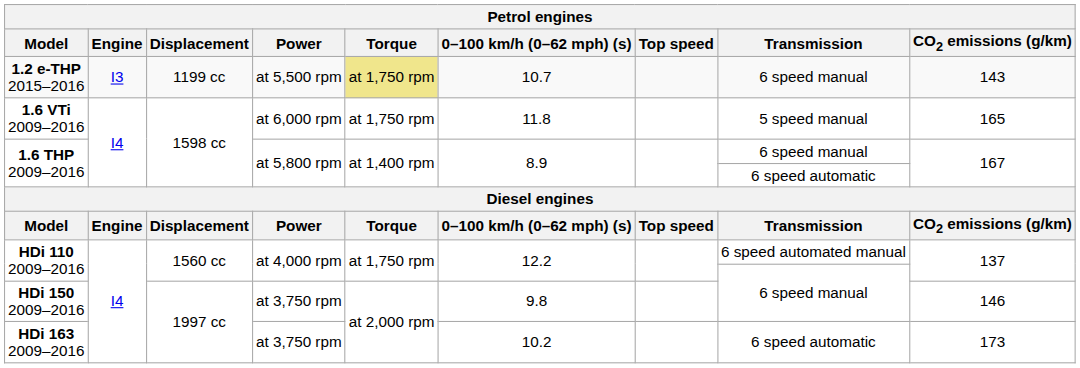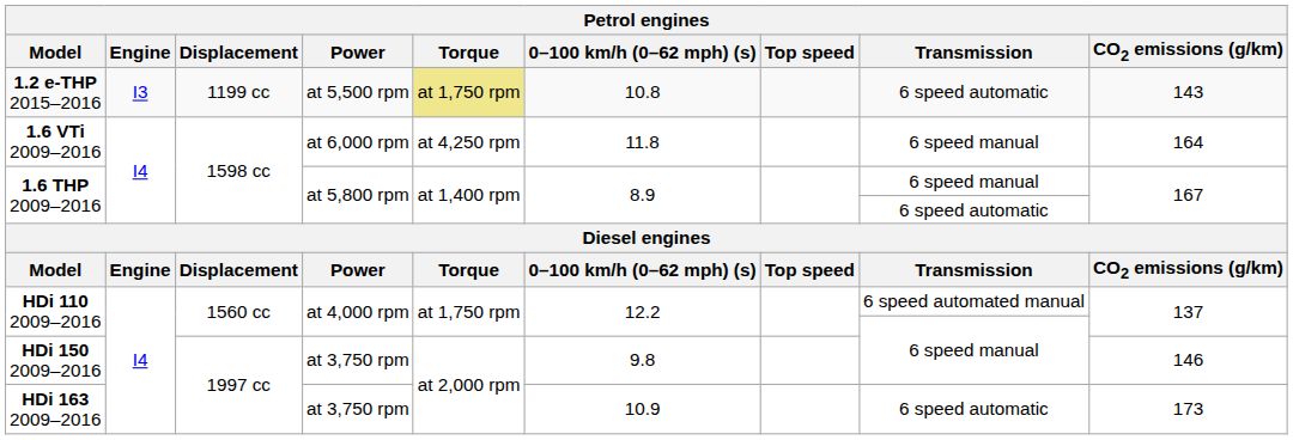 <table class="wikitable" style="text-align:center; font-size:90%;">
 <tr>
 <th colspan="9">Petrol engines</th>
 </tr>
 <tr style="background:#dcdcdc; text-align:center; vertical-align:middle;">
 <th>Model</th>
 <th>Engine</th>
 <th>Displacement</th>
 <th>Power</th>
 <th>Torque</th>
 <th>0–100 km/h (0–62 mph) (s)</th>
 <th>Top speed</th>
 <th>Transmission</th>
 <th>CO<sub>2</sub> emissions (g/km)</th>
 </tr>
 <tr>
 <td><strong>1.2 e-THP</strong><br>2015–2016</td>
 <td><a href='#'>I3</a></td>
 <td>1199 cc</td>
 <td> at 5,500 rpm</td>
 <td style="background: khaki;"> at 1,750 rpm</td>
-<td>10.7</td>
+<td>10.8</td>
 <td></td>
-<td>6 speed manual</td>
+<td>6 speed automatic</td>
 <td>143</td>
 </tr>
 <tr style="background:#fff;">
 <td><strong>1.6 VTi</strong><br>2009–2016</td>
 <td rowspan="3"><a href='#'>I4</a></td>
 <td rowspan="3">1598 cc</td>
 <td> at 6,000 rpm</td>
-<td> at 1,750 rpm</td>
+<td> at 4,250 rpm</td>
 <td>11.8</td>
 <td></td>
-<td>5 speed manual</td>
-<td>165</td>
+<td>6 speed manual</td>
+<td>164</td>
 </tr>
 <tr style="background:#fff;">
 <td rowspan="2"><strong>1.6 THP</strong><br>2009–2016</td>
 <td rowspan="2"> at 5,800 rpm</td>
 <td rowspan="2"> at 1,400 rpm</td>
 <td rowspan="2">8.9</td>
 <td rowspan="2"></td>
 <td>6 speed manual</td>
 <td rowspan="2">167</td>
 </tr>
 <tr style="background:#fff;">
 <td>6 speed automatic</td>
 </tr>
 <tr style="background:#fff;">
 <th colspan="9">Diesel engines</th>
 </tr>
 <tr style="background:#dcdcdc; text-align:center; vertical-align:middle;">
 <th>Model</th>
 <th>Engine</th>
 <th>Displacement</th>
 <th>Power</th>
 <th>Torque</th>
 <th>0–100 km/h (0–62 mph) (s)</th>
 <th>Top speed</th>
 <th>Transmission</th>
 <th>CO<sub>2</sub> emissions (g/km)</th>
 </tr>
 <tr style="background:#fff;">
 <td rowspan="2"><strong>HDi 110</strong><br>2009–2016</td>
 <td rowspan="4"><a href='#'>I4</a></td>
 <td rowspan="2">1560 cc</td>
 <td rowspan="2"> at 4,000 rpm</td>
 <td rowspan="2"> at 1,750 rpm</td>
 <td rowspan="2">12.2</td>
 <td rowspan="2"></td>
 <td>6 speed automated manual</td>
 <td rowspan="2">137</td>
 </tr>
 <tr style="background:#fff;">
 <td rowspan="2">6 speed manual</td>
 </tr>
 <tr style="background:#fff;">
 <td><strong>HDi 150</strong><br>2009–2016</td>
 <td rowspan="2">1997 cc</td>
 <td> at 3,750 rpm</td>
 <td rowspan="2"> at 2,000 rpm</td>
 <td>9.8</td>
 <td></td>
 <td>146</td>
 </tr>
 <tr style="background:#fff;">
 <td><strong>HDi 163</strong><br>2009–2016</td>
 <td> at 3,750 rpm</td>
-<td>10.2</td>
+<td>10.9</td>
 <td></td>
 <td>6 speed automatic</td>
 <td>173</td>
 </tr>
 </table>
